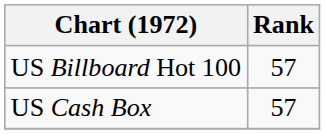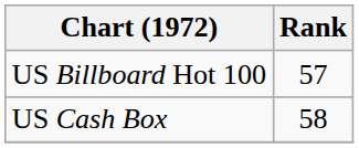 <table class="wikitable">
 <tr>
 <th>Chart (1972)</th>
 <th style="text-align:center;">Rank</th>
 </tr>
 <tr>
 <td>US <em>Billboard</em> Hot 100</td>
 <td style="text-align:center;">57</td>
 </tr>
 <tr>
 <td>US <em>Cash Box</em> </td>
-<td style="text-align:center;">57</td>
+<td style="text-align:center;">58</td>
 </tr>
 <tr>
 </tr>
 </table>
